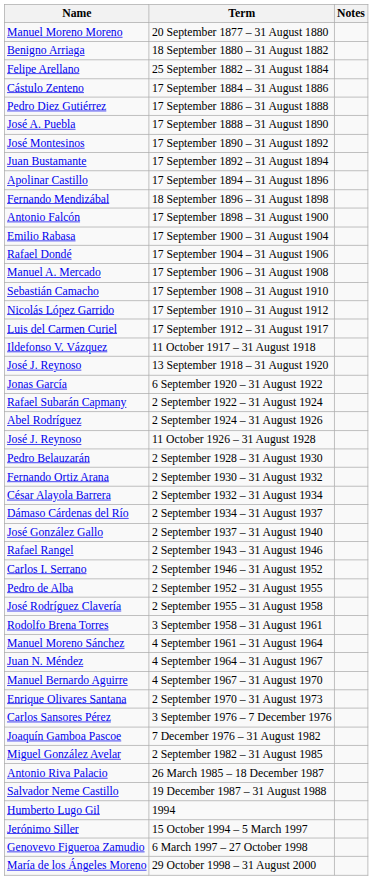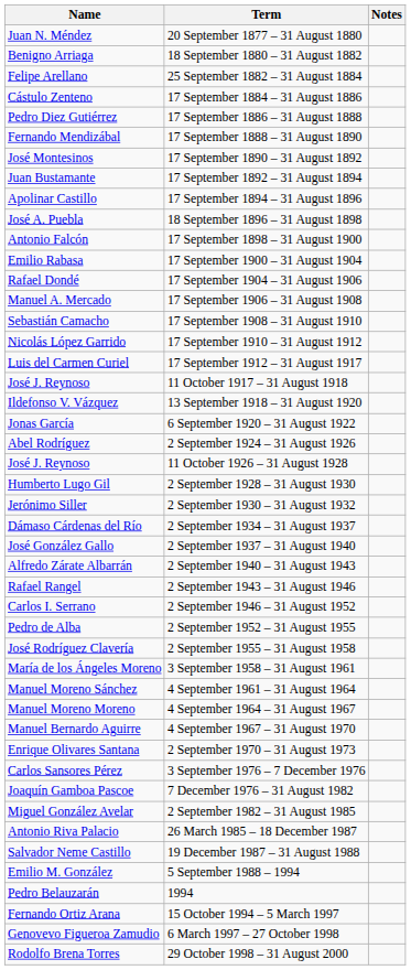 <table class="wikitable">
 <tr>
 <th>Name</th>
 <th>Term</th>
 <th>Notes</th>
 </tr>
 <tr>
-<td><a href='#'>Manuel Moreno Moreno</a></td>
+<td><a href='#'>Juan N. Méndez</a></td>
 <td>20 September 1877 – 31 August 1880</td>
 <td></td>
 </tr>
 <tr>
 <td><a href='#'>Benigno Arriaga</a></td>
 <td>18 September 1880 – 31 August 1882</td>
 <td></td>
 </tr>
 <tr>
 <td><a href='#'>Felipe Arellano</a></td>
 <td>25 September 1882 – 31 August 1884</td>
 <td></td>
 </tr>
 <tr>
 <td><a href='#'>Cástulo Zenteno</a></td>
 <td>17 September 1884 – 31 August 1886</td>
 <td></td>
 </tr>
 <tr>
 <td><a href='#'>Pedro Diez Gutiérrez</a></td>
 <td>17 September 1886 – 31 August 1888</td>
 <td></td>
 </tr>
 <tr>
-<td><a href='#'>José A. Puebla</a></td>
+<td><a href='#'>Fernando Mendizábal</a></td>
 <td>17 September 1888 – 31 August 1890</td>
 <td></td>
 </tr>
 <tr>
 <td><a href='#'>José Montesinos</a></td>
 <td>17 September 1890 – 31 August 1892</td>
 <td></td>
 </tr>
 <tr>
 <td><a href='#'>Juan Bustamante</a></td>
 <td>17 September 1892 – 31 August 1894</td>
 <td></td>
 </tr>
 <tr>
 <td><a href='#'>Apolinar Castillo</a></td>
 <td>17 September 1894 – 31 August 1896</td>
 <td></td>
 </tr>
 <tr>
-<td><a href='#'>Fernando Mendizábal</a></td>
+<td><a href='#'>José A. Puebla</a></td>
 <td>18 September 1896 – 31 August 1898</td>
 <td></td>
 </tr>
 <tr>
 <td><a href='#'>Antonio Falcón</a></td>
 <td>17 September 1898 – 31 August 1900</td>
 <td></td>
 </tr>
 <tr>
 <td><a href='#'>Emilio Rabasa</a></td>
 <td>17 September 1900 – 31 August 1904</td>
 <td></td>
 </tr>
 <tr>
 <td><a href='#'>Rafael Dondé</a></td>
 <td>17 September 1904 – 31 August 1906</td>
 <td></td>
 </tr>
 <tr>
 <td><a href='#'>Manuel A. Mercado</a></td>
 <td>17 September 1906 – 31 August 1908</td>
 <td></td>
 </tr>
 <tr>
 <td><a href='#'>Sebastián Camacho</a></td>
 <td>17 September 1908 – 31 August 1910</td>
 <td></td>
 </tr>
 <tr>
 <td><a href='#'>Nicolás López Garrido</a></td>
 <td>17 September 1910 – 31 August 1912</td>
 <td></td>
 </tr>
 <tr>
 <td><a href='#'>Luis del Carmen Curiel</a></td>
 <td>17 September 1912 – 31 August 1917</td>
 <td></td>
 </tr>
 <tr>
-<td><a href='#'>Ildefonso V. Vázquez</a></td>
+<td><a href='#'>José J. Reynoso</a></td>
 <td>11 October 1917 – 31 August 1918</td>
 <td></td>
 </tr>
 <tr>
-<td><a href='#'>José J. Reynoso</a></td>
+<td><a href='#'>Ildefonso V. Vázquez</a></td>
 <td>13 September 1918 – 31 August 1920</td>
 <td></td>
 </tr>
 <tr>
 <td><a href='#'>Jonas García</a></td>
 <td>6 September 1920 – 31 August 1922</td>
-<td></td>
-</tr>
-<tr>
-<td><a href='#'>Rafael Subarán Capmany</a></td>
-<td>2 September 1922 – 31 August 1924</td>
 <td></td>
 </tr>
 <tr>
 <td><a href='#'>Abel Rodríguez</a></td>
 <td>2 September 1924 – 31 August 1926</td>
 <td></td>
 </tr>
 <tr>
 <td><a href='#'>José J. Reynoso</a></td>
 <td>11 October 1926 – 31 August 1928</td>
 <td></td>
 </tr>
 <tr>
-<td><a href='#'>Pedro Belauzarán</a></td>
+<td><a href='#'>Humberto Lugo Gil</a></td>
 <td>2 September 1928 – 31 August 1930</td>
 <td></td>
 </tr>
 <tr>
-<td><a href='#'>Fernando Ortiz Arana</a></td>
+<td><a href='#'>Jerónimo Siller</a></td>
 <td>2 September 1930 – 31 August 1932</td>
-<td></td>
-</tr>
-<tr>
-<td><a href='#'>César Alayola Barrera</a></td>
-<td>2 September 1932 – 31 August 1934</td>
 <td></td>
 </tr>
 <tr>
 <td><a href='#'>Dámaso Cárdenas del Río</a></td>
 <td>2 September 1934 – 31 August 1937</td>
 <td></td>
 </tr>
 <tr>
 <td><a href='#'>José González Gallo</a></td>
 <td>2 September 1937 – 31 August 1940</td>
+<td></td>
+</tr>
+<tr>
+<td><a href='#'>Alfredo Zárate Albarrán</a></td>
+<td>2 September 1940 – 31 August 1943</td>
 <td></td>
 </tr>
 <tr>
 <td><a href='#'>Rafael Rangel</a></td>
 <td>2 September 1943 – 31 August 1946</td>
 <td></td>
 </tr>
 <tr>
 <td><a href='#'>Carlos I. Serrano</a></td>
 <td>2 September 1946 – 31 August 1952</td>
 <td></td>
 </tr>
 <tr>
 <td><a href='#'>Pedro de Alba</a></td>
 <td>2 September 1952 – 31 August 1955</td>
 <td></td>
 </tr>
 <tr>
 <td><a href='#'>José Rodríguez Clavería</a></td>
 <td>2 September 1955 – 31 August 1958</td>
 <td></td>
 </tr>
 <tr>
-<td><a href='#'>Rodolfo Brena Torres</a></td>
+<td><a href='#'>María de los Ángeles Moreno</a></td>
 <td>3 September 1958 – 31 August 1961</td>
 <td></td>
 </tr>
 <tr>
 <td><a href='#'>Manuel Moreno Sánchez</a></td>
 <td>4 September 1961 – 31 August 1964</td>
 <td></td>
 </tr>
 <tr>
-<td><a href='#'>Juan N. Méndez</a></td>
+<td><a href='#'>Manuel Moreno Moreno</a></td>
 <td>4 September 1964 – 31 August 1967</td>
 <td></td>
 </tr>
 <tr>
 <td><a href='#'>Manuel Bernardo Aguirre</a></td>
 <td>4 September 1967 – 31 August 1970</td>
 <td></td>
 </tr>
 <tr>
 <td><a href='#'>Enrique Olivares Santana</a></td>
 <td>2 September 1970 – 31 August 1973</td>
 <td></td>
 </tr>
 <tr>
 <td><a href='#'>Carlos Sansores Pérez</a></td>
 <td>3 September 1976 – 7 December 1976</td>
 <td></td>
 </tr>
 <tr>
 <td><a href='#'>Joaquín Gamboa Pascoe</a></td>
 <td>7 December 1976 – 31 August 1982</td>
 <td></td>
 </tr>
 <tr>
 <td><a href='#'>Miguel González Avelar</a></td>
 <td>2 September 1982 – 31 August 1985</td>
 <td></td>
 </tr>
 <tr>
 <td><a href='#'>Antonio Riva Palacio</a></td>
 <td>26 March 1985 – 18 December 1987</td>
 <td></td>
 </tr>
 <tr>
 <td><a href='#'>Salvador Neme Castillo</a></td>
 <td>19 December 1987 – 31 August 1988</td>
 <td></td>
 </tr>
 <tr>
-<td><a href='#'>Humberto Lugo Gil</a></td>
+<td><a href='#'>Emilio M. González</a></td>
+<td>5 September 1988 – 1994</td>
+<td></td>
+</tr>
+<tr>
+<td><a href='#'>Pedro Belauzarán</a></td>
 <td>1994</td>
 <td></td>
 </tr>
 <tr>
-<td><a href='#'>Jerónimo Siller</a></td>
+<td><a href='#'>Fernando Ortiz Arana</a></td>
 <td>15 October 1994 – 5 March 1997</td>
 <td></td>
 </tr>
 <tr>
 <td><a href='#'>Genovevo Figueroa Zamudio</a></td>
 <td>6 March 1997 – 27 October 1998</td>
 <td></td>
 </tr>
 <tr>
-<td><a href='#'>María de los Ángeles Moreno</a></td>
+<td><a href='#'>Rodolfo Brena Torres</a></td>
 <td>29 October 1998 – 31 August 2000</td>
 <td></td>
 </tr>
 </table>
